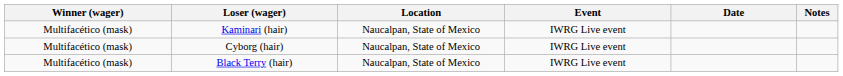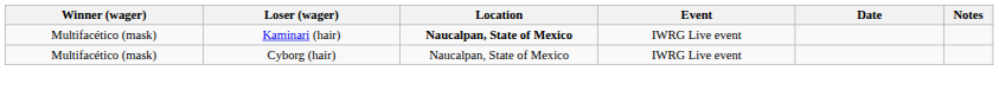 <table class="wikitable sortable" width=100%  style="text-align: center">
 <tr>
 <th width=20% scope="col">Winner (wager)</th>
 <th width=20% scope="col">Loser (wager)</th>
 <th width=20% scope="col">Location</th>
 <th width=20% scope="col">Event</th>
 <th width=15% scope="col">Date</th>
 <th class="unsortable" width=5% scope="col">Notes</th>
 </tr>
 <tr>
 <td>Multifacético (mask)</td>
 <td><a href='#'>Kaminari</a> (hair)</td>
-<td>Naucalpan, State of Mexico</td>
+<td><strong>Naucalpan, State of Mexico</strong></td>
 <td>IWRG Live event</td>
 <td></td>
 <td></td>
 </tr>
 <tr>
 <td>Multifacético (mask)</td>
 <td>Cyborg (hair)</td>
 <td>Naucalpan, State of Mexico</td>
 <td>IWRG Live event</td>
 <td></td>
 <td></td>
 </tr>
-<tr>
-<td>Multifacético (mask)</td>
-<td><a href='#'>Black Terry</a> (hair)</td>
-<td>Naucalpan, State of Mexico</td>
-<td>IWRG Live event</td>
-<td></td>
-<td></td>
-</tr>
 </table>
